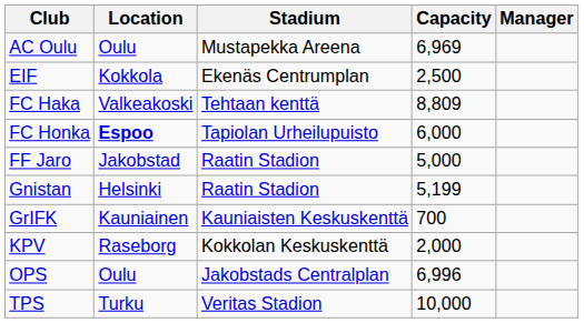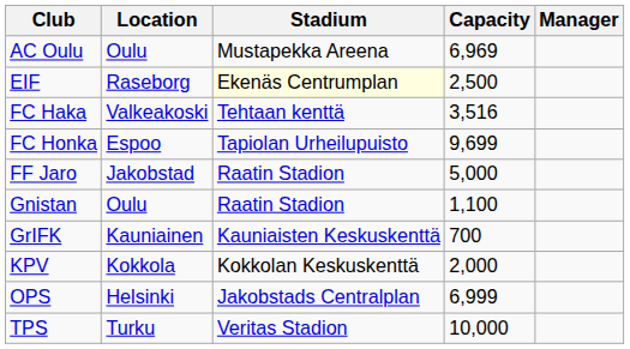 <table class="wikitable sortable">
 <tr>
 <th>Club</th>
 <th>Location</th>
 <th>Stadium</th>
 <th>Capacity</th>
 <th>Manager</th>
 </tr>
 <tr --->
 <td><a href='#'>AC Oulu</a></td>
 <td><a href='#'>Oulu</a></td>
 <td>Mustapekka Areena</td>
 <td>6,969</td>
 <td> </td>
 </tr>
 <tr --->
 <td><a href='#'>EIF</a></td>
-<td><a href='#'>Kokkola</a></td>
-<td>Ekenäs Centrumplan</td>
+<td><a href='#'>Raseborg</a></td>
+<td style="background: lightyellow;">Ekenäs Centrumplan</td>
 <td>2,500</td>
 <td> </td>
 </tr>
 <tr --->
 <td><a href='#'>FC Haka</a></td>
 <td><a href='#'>Valkeakoski</a></td>
 <td><a href='#'>Tehtaan kenttä</a></td>
-<td>8,809</td>
+<td>3,516</td>
 <td> </td>
 </tr>
 <tr --->
 <td><a href='#'>FC Honka</a></td>
-<td><strong><a href='#'>Espoo</a></strong></td>
+<td><a href='#'>Espoo</a></td>
 <td><a href='#'>Tapiolan Urheilupuisto</a></td>
-<td>6,000</td>
+<td>9,699</td>
 <td> </td>
 </tr>
 <tr --->
 <td><a href='#'>FF Jaro</a></td>
 <td><a href='#'>Jakobstad</a></td>
 <td><a href='#'>Raatin Stadion</a></td>
 <td>5,000</td>
 <td> </td>
 </tr>
 <tr --->
 <td><a href='#'>Gnistan</a></td>
-<td><a href='#'>Helsinki</a></td>
+<td><a href='#'>Oulu</a></td>
 <td><a href='#'>Raatin Stadion</a></td>
-<td>5,199</td>
+<td>1,100</td>
 <td> </td>
 </tr>
 <tr --->
 <td><a href='#'>GrIFK</a></td>
 <td><a href='#'>Kauniainen</a></td>
 <td><a href='#'>Kauniaisten Keskuskenttä</a></td>
 <td>700</td>
 <td> </td>
 </tr>
 <tr --->
 <td><a href='#'>KPV</a></td>
-<td><a href='#'>Raseborg</a></td>
+<td><a href='#'>Kokkola</a></td>
 <td>Kokkolan Keskuskenttä</td>
 <td>2,000</td>
 <td> </td>
 </tr>
 <tr --->
 <td><a href='#'>OPS</a></td>
-<td><a href='#'>Oulu</a></td>
+<td><a href='#'>Helsinki</a></td>
 <td><a href='#'>Jakobstads Centralplan</a></td>
-<td>6,996</td>
+<td>6,999</td>
 <td> </td>
 </tr>
 <tr --->
 <td><a href='#'>TPS</a></td>
 <td><a href='#'>Turku</a></td>
 <td><a href='#'>Veritas Stadion</a></td>
 <td>10,000</td>
 <td> </td>
 </tr>
 </table>
